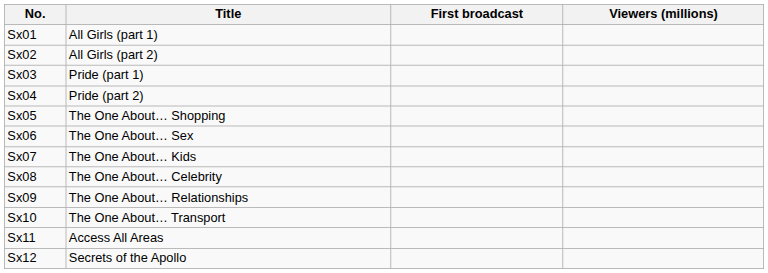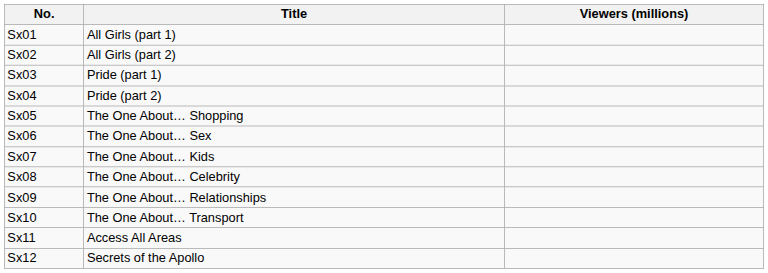 <table class="wikitable" style="width:60%;">
 <tr>
 <th>No.</th>
 <th>Title</th>
-<th>First broadcast</th>
 <th>Viewers (millions)</th>
 </tr>
 <tr>
 <td>Sx01</td>
 <td>All Girls (part 1)</td>
 <td></td>
-<td></td>
 </tr>
 <tr>
 <td>Sx02</td>
 <td>All Girls (part 2)</td>
-<td></td>
 <td></td>
 </tr>
 <tr>
 <td>Sx03</td>
 <td>Pride (part 1)</td>
 <td></td>
-<td></td>
 </tr>
 <tr>
 <td>Sx04</td>
 <td>Pride (part 2)</td>
-<td></td>
 <td></td>
 </tr>
 <tr>
 <td>Sx05</td>
 <td>The One About… Shopping</td>
 <td></td>
-<td></td>
 </tr>
 <tr>
 <td>Sx06</td>
 <td>The One About… Sex</td>
-<td></td>
 <td></td>
 </tr>
 <tr>
 <td>Sx07</td>
 <td>The One About… Kids</td>
 <td></td>
-<td></td>
 </tr>
 <tr>
 <td>Sx08</td>
 <td>The One About… Celebrity</td>
-<td></td>
 <td></td>
 </tr>
 <tr>
 <td>Sx09</td>
 <td>The One About… Relationships</td>
 <td></td>
-<td></td>
 </tr>
 <tr>
 <td>Sx10</td>
 <td>The One About… Transport</td>
-<td></td>
 <td></td>
 </tr>
 <tr>
 <td>Sx11</td>
 <td>Access All Areas</td>
 <td></td>
-<td></td>
 </tr>
 <tr>
 <td>Sx12</td>
 <td>Secrets of the Apollo</td>
 <td></td>
-<td></td>
 </tr>
 </table>
